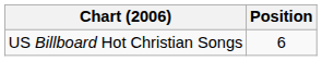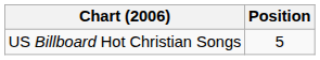 <table class="wikitable">
 <tr>
 <th>Chart (2006)</th>
 <th>Position</th>
 </tr>
 <tr>
 <td align="left">US <em>Billboard</em> Hot Christian Songs</td>
-<td align="center">6</td>
+<td align="center">5</td>
 </tr>
 </table>
